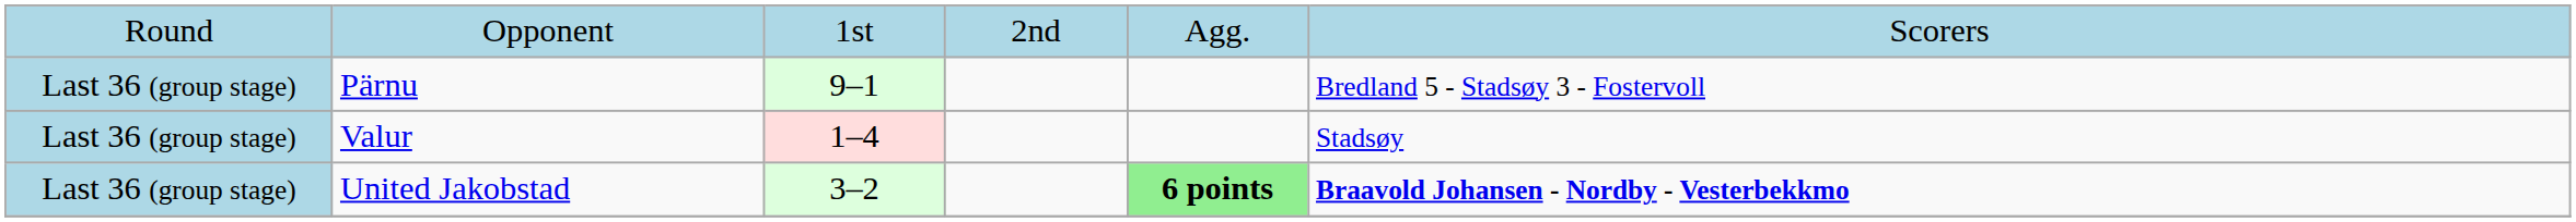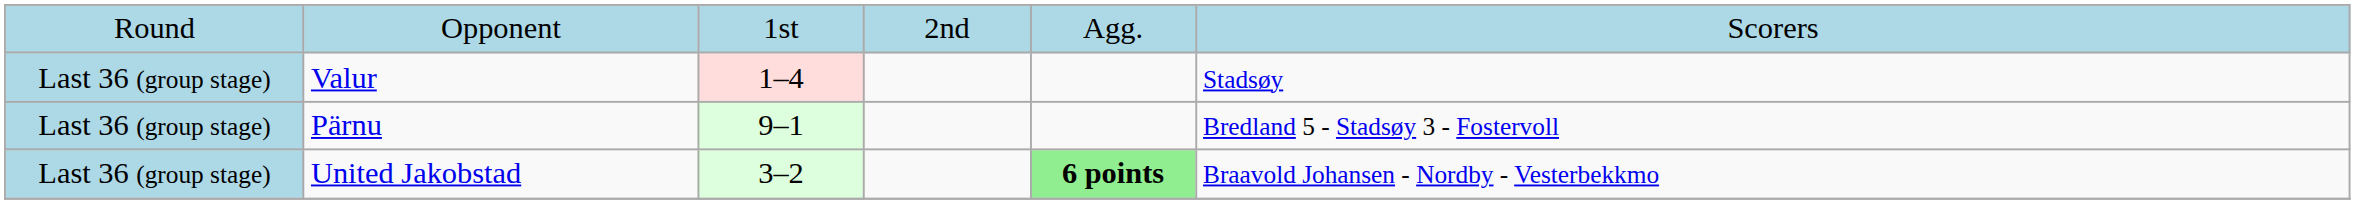 <table class="wikitable" style="text-align:center">
 <tr bgcolor=lightblue>
 <td width=150px>Round</td>
 <td width=200px>Opponent</td>
 <td width=80px>1st</td>
 <td width=80px>2nd</td>
 <td width=80px>Agg.</td>
 <td width=600px>Scorers</td>
 </tr>
 <tr>
 <td bgcolor=lightblue>Last 36 <small>(group stage)</small></td>
+<td align=left> <a href='#'>Valur</a></td>
+<td bgcolor="#ffdddd">1–4</td>
+<td></td>
+<td></td>
+<td align=left><small><a href='#'>Stadsøy</a></small></td>
+</tr>
+<tr>
+<td bgcolor=lightblue>Last 36 <small>(group stage)</small></td>
 <td align=left> <a href='#'>Pärnu</a></td>
 <td bgcolor="#ddffdd">9–1</td>
 <td></td>
 <td></td>
 <td align=left><small><a href='#'>Bredland</a> 5 - <a href='#'>Stadsøy</a> 3 - <a href='#'>Fostervoll</a></small></td>
 </tr>
 <tr>
 <td bgcolor=lightblue>Last 36 <small>(group stage)</small></td>
-<td align=left> <a href='#'>Valur</a></td>
-<td bgcolor="#ffdddd">1–4</td>
-<td></td>
-<td></td>
-<td align=left><small><a href='#'>Stadsøy</a></small></td>
-</tr>
-<tr>
-<td bgcolor=lightblue>Last 36 <small>(group stage)</small></td>
 <td align=left> <a href='#'>United Jakobstad</a></td>
 <td bgcolor="#ddffdd">3–2</td>
 <td></td>
 <td bgcolor=lightgreen><strong>6 points</strong></td>
-<td align=left><strong><small><a href='#'>Braavold Johansen</a> - <a href='#'>Nordby</a> - <a href='#'>Vesterbekkmo</a></small></strong></td>
+<td align=left><small><a href='#'>Braavold Johansen</a> - <a href='#'>Nordby</a> - <a href='#'>Vesterbekkmo</a></small></td>
 </tr>
 <tr>
 </tr>
 </table>
